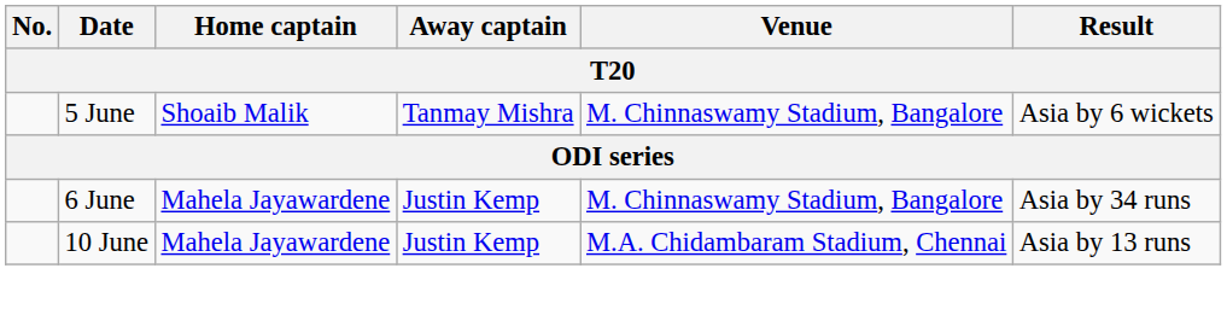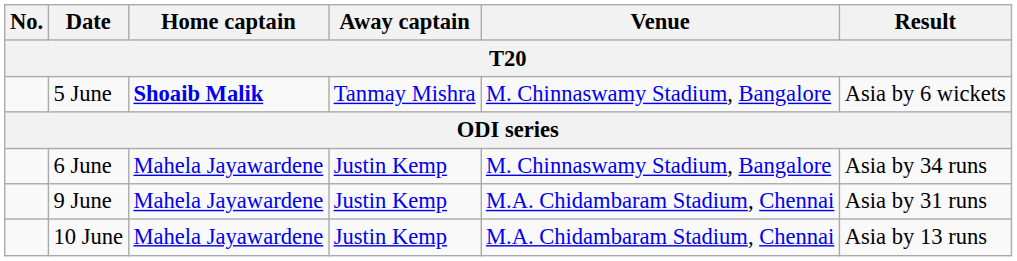 <table class="wikitable">
 <tr>
 <th>No.</th>
 <th>Date</th>
 <th>Home captain</th>
 <th>Away captain</th>
 <th>Venue</th>
 <th>Result</th>
 </tr>
 <tr>
 <th colspan="6">T20</th>
 </tr>
 <tr>
 <td></td>
 <td>5 June</td>
-<td><a href='#'>Shoaib Malik</a></td>
+<td><strong><a href='#'>Shoaib Malik</a></strong></td>
 <td><a href='#'>Tanmay Mishra</a></td>
 <td><a href='#'>M. Chinnaswamy Stadium</a>, <a href='#'>Bangalore</a></td>
 <td>Asia by 6 wickets</td>
 </tr>
 <tr>
 <th colspan="6">ODI series</th>
 </tr>
 <tr>
 <td></td>
 <td>6 June</td>
 <td><a href='#'>Mahela Jayawardene</a></td>
 <td><a href='#'>Justin Kemp</a></td>
 <td><a href='#'>M. Chinnaswamy Stadium</a>, <a href='#'>Bangalore</a></td>
 <td>Asia by 34 runs</td>
 </tr>
 <tr>
 <td></td>
+<td>9 June</td>
+<td><a href='#'>Mahela Jayawardene</a></td>
+<td><a href='#'>Justin Kemp</a></td>
+<td><a href='#'>M.A. Chidambaram Stadium</a>, <a href='#'>Chennai</a></td>
+<td>Asia by 31 runs</td>
+</tr>
+<tr>
+<td></td>
 <td>10 June</td>
 <td><a href='#'>Mahela Jayawardene</a></td>
 <td><a href='#'>Justin Kemp</a></td>
 <td><a href='#'>M.A. Chidambaram Stadium</a>, <a href='#'>Chennai</a></td>
 <td>Asia by 13 runs</td>
 </tr>
 </table>
